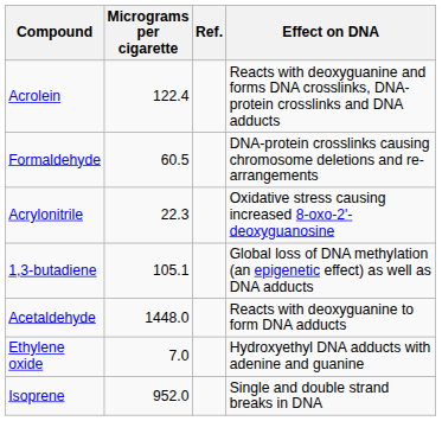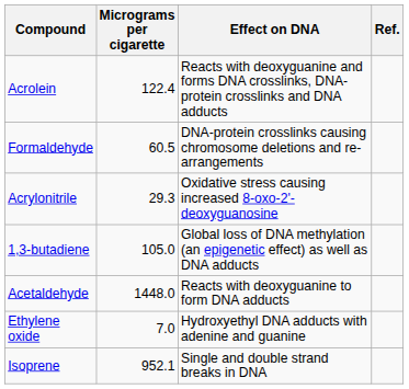 <table class="wikitable sortable">
 <tr>
 <th width="75">Compound</th>
 <th width="75">Micrograms per cigarette</th>
+<th style="width:225px;">Effect on DNA</th>
 <th width="10">Ref.</th>
-<th style="width:225px;">Effect on DNA</th>
 </tr>
 <tr>
 <td><a href='#'>Acrolein</a></td>
 <td align="right">122.4</td>
+<td>Reacts with deoxyguanine and forms DNA crosslinks, DNA-protein crosslinks and DNA adducts</td>
 <td></td>
-<td>Reacts with deoxyguanine and forms DNA crosslinks, DNA-protein crosslinks and DNA adducts</td>
 </tr>
 <tr>
 <td><a href='#'>Formaldehyde</a></td>
 <td align="right">60.5</td>
+<td>DNA-protein crosslinks causing chromosome deletions and re-arrangements</td>
 <td></td>
-<td>DNA-protein crosslinks causing chromosome deletions and re-arrangements</td>
 </tr>
 <tr>
 <td><a href='#'>Acrylonitrile</a></td>
-<td align="right">22.3</td>
+<td align="right">29.3</td>
+<td>Oxidative stress causing increased <a href='#'>8-oxo-2'-deoxyguanosine</a></td>
 <td></td>
-<td>Oxidative stress causing increased <a href='#'>8-oxo-2'-deoxyguanosine</a></td>
 </tr>
 <tr>
 <td><a href='#'>1,3-butadiene</a></td>
-<td align="right">105.1</td>
+<td align="right">105.0</td>
+<td>Global loss of DNA methylation (an <a href='#'>epigenetic</a> effect) as well as DNA adducts</td>
 <td></td>
-<td>Global loss of DNA methylation (an <a href='#'>epigenetic</a> effect) as well as DNA adducts</td>
 </tr>
 <tr>
 <td><a href='#'>Acetaldehyde</a></td>
 <td align="right">1448.0</td>
+<td>Reacts with deoxyguanine to form DNA adducts</td>
 <td></td>
-<td>Reacts with deoxyguanine to form DNA adducts</td>
 </tr>
 <tr>
 <td><a href='#'>Ethylene oxide</a></td>
 <td align="right">7.0</td>
+<td>Hydroxyethyl DNA adducts with adenine and guanine</td>
 <td></td>
-<td>Hydroxyethyl DNA adducts with adenine and guanine</td>
 </tr>
 <tr>
 <td><a href='#'>Isoprene</a></td>
-<td align="right">952.0</td>
+<td align="right">952.1</td>
+<td>Single and double strand breaks in DNA</td>
 <td></td>
-<td>Single and double strand breaks in DNA</td>
 </tr>
 </table>
